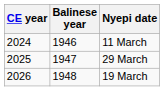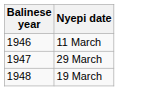 <table class=wikitable>
 <tr>
-<th><a href='#'>CE</a> year</th>
 <th>Balinese<br>year</th>
 <th>Nyepi date</th>
 </tr>
 <tr>
-<td>2024</td>
 <td>1946</td>
 <td>11 March</td>
 </tr>
 <tr>
-<td>2025</td>
 <td>1947</td>
 <td>29 March</td>
 </tr>
 <tr>
-<td>2026</td>
 <td>1948</td>
 <td>19 March</td>
 </tr>
 </table>
